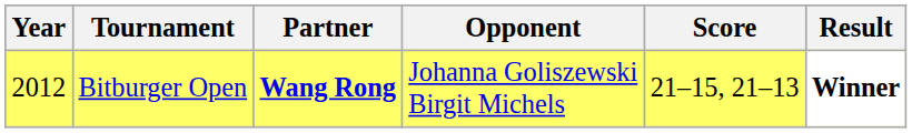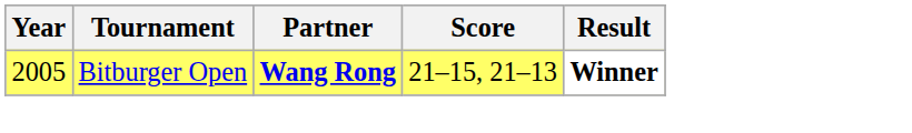 <table class="sortable wikitable" style="font-size: 90%;">
 <tr>
 <th>Year</th>
 <th>Tournament</th>
 <th>Partner</th>
-<th>Opponent</th>
 <th>Score</th>
 <th>Result</th>
 </tr>
 <tr style="background:#FFFF67">
-<td align="center">2012</td>
+<td align="center">2005</td>
 <td align="left"><a href='#'>Bitburger Open</a></td>
 <td align="left"><strong> <a href='#'>Wang Rong</a></strong></td>
-<td align="left"> <a href='#'>Johanna Goliszewski</a> <br>  <a href='#'>Birgit Michels</a></td>
 <td align="left">21–15, 21–13</td>
 <td style="text-align:left; background:white"> <strong>Winner</strong></td>
 </tr>
 </table>
